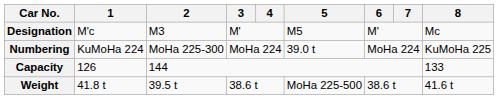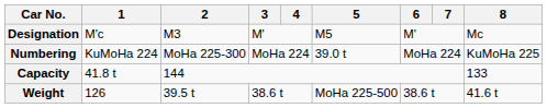 <table class="wikitable">
 <tr>
 <th>Car No.</th>
 <th>1</th>
 <th>2</th>
 <th>3</th>
 <th>4</th>
 <th>5</th>
 <th>6</th>
 <th>7</th>
 <th>8</th>
 </tr>
 <tr>
 <th>Designation</th>
 <td>M'c</td>
 <td>M3</td>
 <td colspan="2">M'</td>
 <td>M5</td>
 <td colspan="2">M'</td>
 <td>Mc</td>
 </tr>
 <tr>
 <th>Numbering</th>
 <td>KuMoHa 224</td>
 <td>MoHa 225-300</td>
 <td colspan="2">MoHa 224</td>
 <td>39.0 t</td>
 <td colspan="2">MoHa 224</td>
 <td>KuMoHa 225</td>
 </tr>
 <tr>
 <th>Capacity</th>
-<td>126</td>
+<td>41.8 t</td>
 <td colspan="6">144</td>
 <td>133</td>
 </tr>
 <tr>
 <th>Weight</th>
-<td>41.8 t</td>
+<td>126</td>
 <td>39.5 t</td>
 <td colspan="2">38.6 t</td>
 <td>MoHa 225-500</td>
 <td colspan="2">38.6 t</td>
 <td>41.6 t</td>
 </tr>
 </table>
